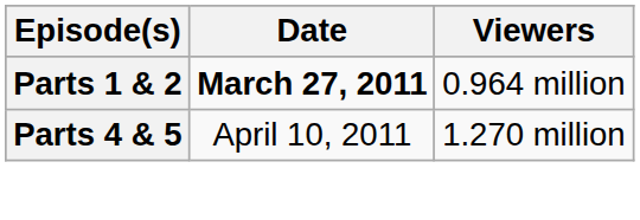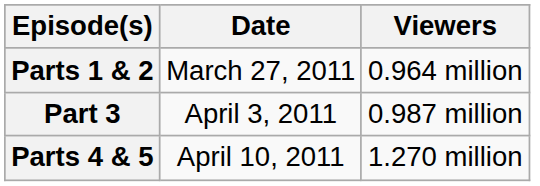 <table class="wikitable">
 <tr style="background:#e0e0e0;">
 <th>Episode(s)</th>
 <th>Date</th>
 <th>Viewers</th>
 </tr>
 <tr style="background:#f9f9f9;">
 <th>Parts 1 & 2</th>
-<td style="text-align:center"><strong>March 27, 2011</strong></td>
+<td style="text-align:center">March 27, 2011</td>
 <td style="text-align:center">0.964 million</td>
+</tr>
+<tr style="background:#f9f9f9;">
+<th>Part 3</th>
+<td style="text-align:center">April 3, 2011</td>
+<td style="text-align:center">0.987 million</td>
 </tr>
 <tr style="background:#f9f9f9;">
 <th>Parts 4 & 5</th>
 <td style="text-align:center">April 10, 2011</td>
 <td style="text-align:center">1.270 million</td>
 </tr>
 </table>
